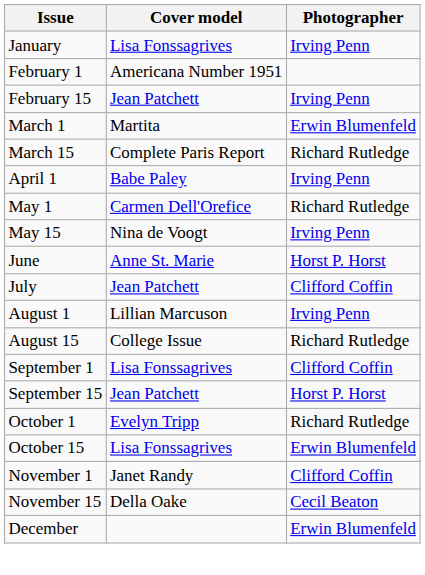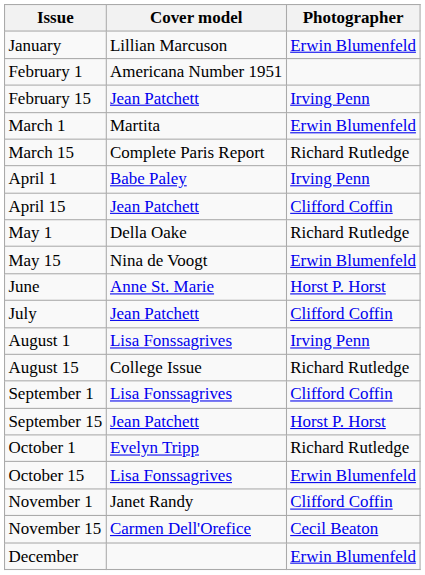 <table class="sortable wikitable">
 <tr>
 <th>Issue</th>
 <th>Cover model</th>
 <th>Photographer</th>
 </tr>
 <tr>
 <td>January</td>
-<td><a href='#'>Lisa Fonssagrives</a></td>
-<td><a href='#'>Irving Penn</a></td>
+<td>Lillian Marcuson</td>
+<td><a href='#'>Erwin Blumenfeld</a></td>
 </tr>
 <tr>
 <td>February 1</td>
 <td>Americana Number 1951</td>
 <td></td>
 </tr>
 <tr>
 <td>February 15</td>
 <td><a href='#'>Jean Patchett</a></td>
 <td><a href='#'>Irving Penn</a></td>
 </tr>
 <tr>
 <td>March 1</td>
 <td>Martita</td>
 <td><a href='#'>Erwin Blumenfeld</a></td>
 </tr>
 <tr>
 <td>March 15</td>
 <td>Complete Paris Report</td>
 <td>Richard Rutledge</td>
 </tr>
 <tr>
 <td>April 1</td>
 <td><a href='#'>Babe Paley</a></td>
 <td><a href='#'>Irving Penn</a></td>
 </tr>
 <tr>
+<td>April 15</td>
+<td><a href='#'>Jean Patchett</a></td>
+<td><a href='#'>Clifford Coffin</a></td>
+</tr>
+<tr>
 <td>May 1</td>
-<td><a href='#'>Carmen Dell'Orefice</a></td>
+<td>Della Oake</td>
 <td>Richard Rutledge</td>
 </tr>
 <tr>
 <td>May 15</td>
 <td>Nina de Voogt</td>
-<td><a href='#'>Irving Penn</a></td>
+<td><a href='#'>Erwin Blumenfeld</a></td>
 </tr>
 <tr>
 <td>June</td>
 <td><a href='#'>Anne St. Marie</a></td>
 <td><a href='#'>Horst P. Horst</a></td>
 </tr>
 <tr>
 <td>July</td>
 <td><a href='#'>Jean Patchett</a></td>
 <td><a href='#'>Clifford Coffin</a></td>
 </tr>
 <tr>
 <td>August 1</td>
-<td>Lillian Marcuson</td>
+<td><a href='#'>Lisa Fonssagrives</a></td>
 <td><a href='#'>Irving Penn</a></td>
 </tr>
 <tr>
 <td>August 15</td>
 <td>College Issue</td>
 <td>Richard Rutledge</td>
 </tr>
 <tr>
 <td>September 1</td>
 <td><a href='#'>Lisa Fonssagrives</a></td>
 <td><a href='#'>Clifford Coffin</a></td>
 </tr>
 <tr>
 <td>September 15</td>
 <td><a href='#'>Jean Patchett</a></td>
 <td><a href='#'>Horst P. Horst</a></td>
 </tr>
 <tr>
 <td>October 1</td>
 <td><a href='#'>Evelyn Tripp</a></td>
 <td>Richard Rutledge</td>
 </tr>
 <tr>
 <td>October 15</td>
 <td><a href='#'>Lisa Fonssagrives</a></td>
 <td><a href='#'>Erwin Blumenfeld</a></td>
 </tr>
 <tr>
 <td>November 1</td>
 <td>Janet Randy</td>
 <td><a href='#'>Clifford Coffin</a></td>
 </tr>
 <tr>
 <td>November 15</td>
-<td>Della Oake</td>
+<td><a href='#'>Carmen Dell'Orefice</a></td>
 <td><a href='#'>Cecil Beaton</a></td>
 </tr>
 <tr>
 <td>December</td>
 <td></td>
 <td><a href='#'>Erwin Blumenfeld</a></td>
 </tr>
 </table>
